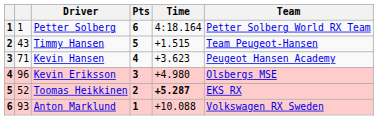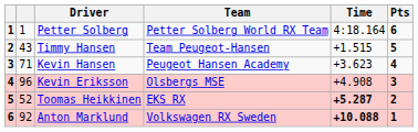 <table class=wikitable style="font-size:95%">
 <tr>
 <th></th>
 <th></th>
 <th>Driver</th>
+<th>Team</th>
+<th>Time</th>
 <th>Pts</th>
-<th>Time</th>
-<th>Team</th>
 </tr>
 <tr>
 <th>1</th>
 <td>1</td>
 <td> <a href='#'>Petter Solberg</a></td>
+<td><a href='#'>Petter Solberg World RX Team</a></td>
+<td>4:18.164</td>
 <td><strong>6</strong></td>
-<td>4:18.164</td>
-<td><a href='#'>Petter Solberg World RX Team</a></td>
 </tr>
 <tr>
 <th>2</th>
 <td>43</td>
 <td> <a href='#'>Timmy Hansen</a></td>
+<td><a href='#'>Team Peugeot-Hansen</a></td>
+<td>+1.515</td>
 <td><strong>5</strong></td>
-<td>+1.515</td>
-<td><a href='#'>Team Peugeot-Hansen</a></td>
 </tr>
 <tr>
 <th>3</th>
 <td>71</td>
 <td> <a href='#'>Kevin Hansen</a></td>
+<td><a href='#'>Peugeot Hansen Academy</a></td>
+<td>+3.623</td>
 <td><strong>4</strong></td>
-<td>+3.623</td>
-<td><a href='#'>Peugeot Hansen Academy</a></td>
 </tr>
 <tr>
 <th style="background:#ffcccc;">4</th>
 <td style="background:#ffcccc;">96</td>
 <td style="background:#ffcccc;"> <a href='#'>Kevin Eriksson</a></td>
+<td style="background:#ffcccc;"><a href='#'>Olsbergs MSE</a></td>
+<td style="background:#ffcccc;">+4.908</td>
 <td style="background:#ffcccc;"><strong>3</strong></td>
-<td style="background:#ffcccc;">+4.980</td>
-<td style="background:#ffcccc;"><a href='#'>Olsbergs MSE</a></td>
 </tr>
 <tr>
 <th style="background:#ffcccc;">5</th>
 <td style="background:#ffcccc;">52</td>
 <td style="background:#ffcccc;"> <a href='#'>Toomas Heikkinen</a></td>
+<td style="background:#ffcccc;"><a href='#'>EKS RX</a></td>
+<td style="background:#ffcccc;"><strong>+5.287</strong></td>
 <td style="background:#ffcccc;"><strong>2</strong></td>
-<td style="background:#ffcccc;"><strong>+5.287</strong></td>
-<td style="background:#ffcccc;"><a href='#'>EKS RX</a></td>
 </tr>
 <tr>
 <th style="background:#ffcccc;">6</th>
-<td style="background:#ffcccc;">93</td>
+<td style="background:#ffcccc;">92</td>
 <td style="background:#ffcccc;"> <a href='#'>Anton Marklund</a></td>
+<td style="background:#ffcccc;"><a href='#'>Volkswagen RX Sweden</a></td>
+<td style="background:#ffcccc;"><strong>+10.088</strong></td>
 <td style="background:#ffcccc;"><strong>1</strong></td>
-<td style="background:#ffcccc;">+10.088</td>
-<td style="background:#ffcccc;"><a href='#'>Volkswagen RX Sweden</a></td>
 </tr>
 </table>
